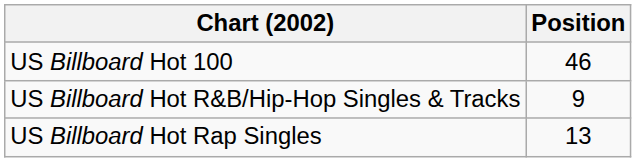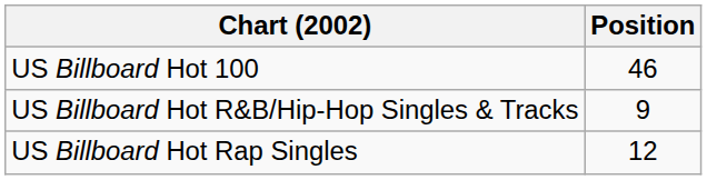 <table class="wikitable sortable">
 <tr>
 <th>Chart (2002)</th>
 <th>Position</th>
 </tr>
 <tr>
 <td>US <em>Billboard</em> Hot 100</td>
 <td align="center">46</td>
 </tr>
 <tr>
 <td>US <em>Billboard</em> Hot R&B/Hip-Hop Singles & Tracks</td>
 <td align="center">9</td>
 </tr>
 <tr>
 <td>US <em>Billboard</em> Hot Rap Singles</td>
-<td align="center">13</td>
+<td align="center">12</td>
 </tr>
 </table>
